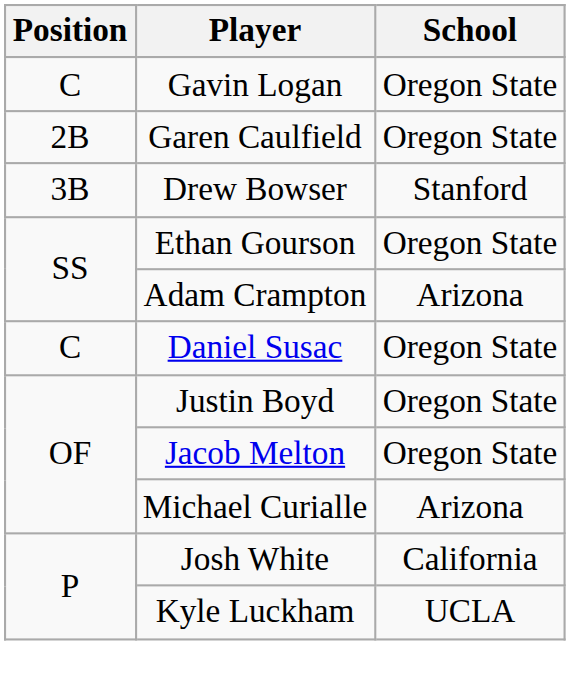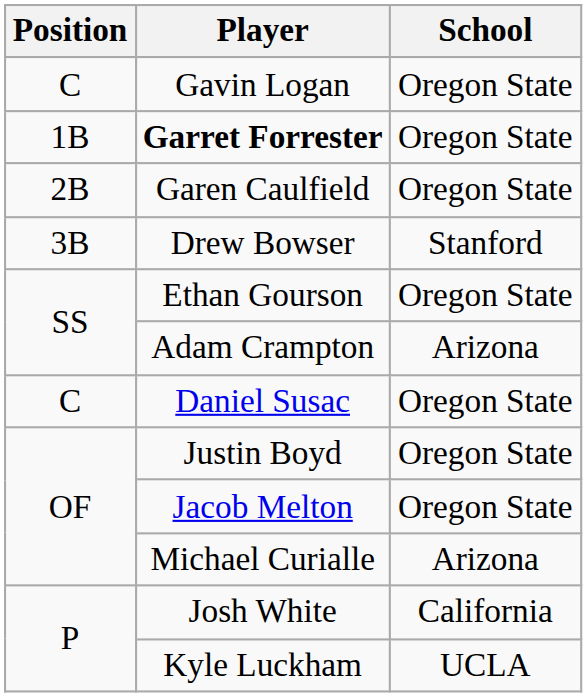 <table class="wikitable" style=text-align:center>
 <tr>
 <th>Position</th>
 <th>Player</th>
 <th>School</th>
 </tr>
 <tr>
 <td>C</td>
 <td>Gavin Logan</td>
+<td style=>Oregon State</td>
+</tr>
+<tr>
+<td>1B</td>
+<td><strong>Garret Forrester</strong></td>
 <td style=>Oregon State</td>
 </tr>
 <tr>
 <td>2B</td>
 <td>Garen Caulfield</td>
 <td style=>Oregon State</td>
 </tr>
 <tr>
 <td>3B</td>
 <td>Drew Bowser</td>
 <td style=>Stanford</td>
 </tr>
 <tr>
 <td rowspan=2>SS</td>
 <td>Ethan Gourson</td>
 <td style=>Oregon State</td>
 </tr>
 <tr>
 <td>Adam Crampton</td>
 <td style=>Arizona</td>
 </tr>
 <tr>
 <td>C</td>
 <td><a href='#'>Daniel Susac</a></td>
 <td style=>Oregon State</td>
 </tr>
 <tr>
 <td rowspan=3>OF</td>
 <td>Justin Boyd</td>
 <td style=>Oregon State</td>
 </tr>
 <tr>
 <td><a href='#'>Jacob Melton</a></td>
 <td style=>Oregon State</td>
 </tr>
 <tr>
 <td>Michael Curialle</td>
 <td style=>Arizona</td>
 </tr>
 <tr>
 <td rowspan=2>P</td>
 <td>Josh White</td>
 <td style=>California</td>
 </tr>
 <tr>
 <td>Kyle Luckham</td>
 <td style=>UCLA</td>
 </tr>
 </table>
